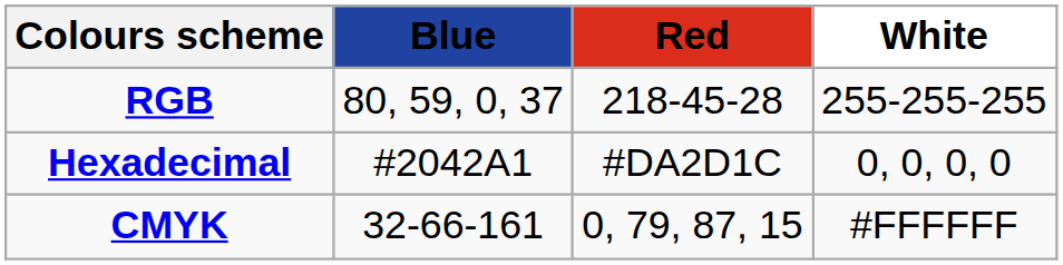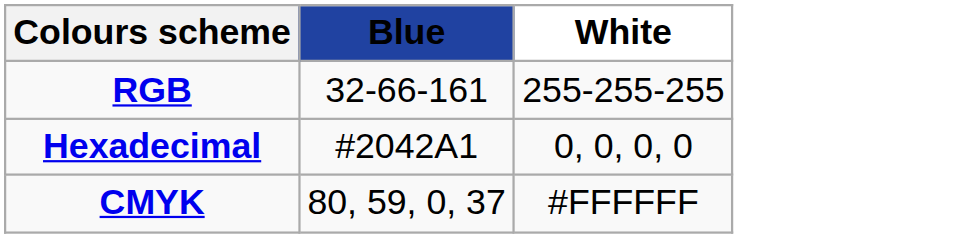 <table class="wikitable" style="text-align:center;">
 <tr>
 <th>Colours scheme</th>
 <th style="background-color:#2042A1"><span>Blue</span></th>
-<th style="background-color:#DA2D1C"><span>Red</span></th>
 <th style="background-color:#FFFFFF">White</th>
 </tr>
 <tr>
 <td><strong><a href='#'>RGB</a></strong></td>
-<td>80, 59, 0, 37</td>
-<td>218-45-28</td>
+<td>32-66-161</td>
 <td>255-255-255</td>
 </tr>
 <tr>
 <td><strong><a href='#'>Hexadecimal</a></strong></td>
 <td>#2042A1</td>
-<td>#DA2D1C</td>
 <td>0, 0, 0, 0</td>
 </tr>
 <tr>
 <td><strong><a href='#'>CMYK</a></strong></td>
-<td>32-66-161</td>
-<td>0, 79, 87, 15</td>
+<td>80, 59, 0, 37</td>
 <td>#FFFFFF</td>
 </tr>
 </table>
